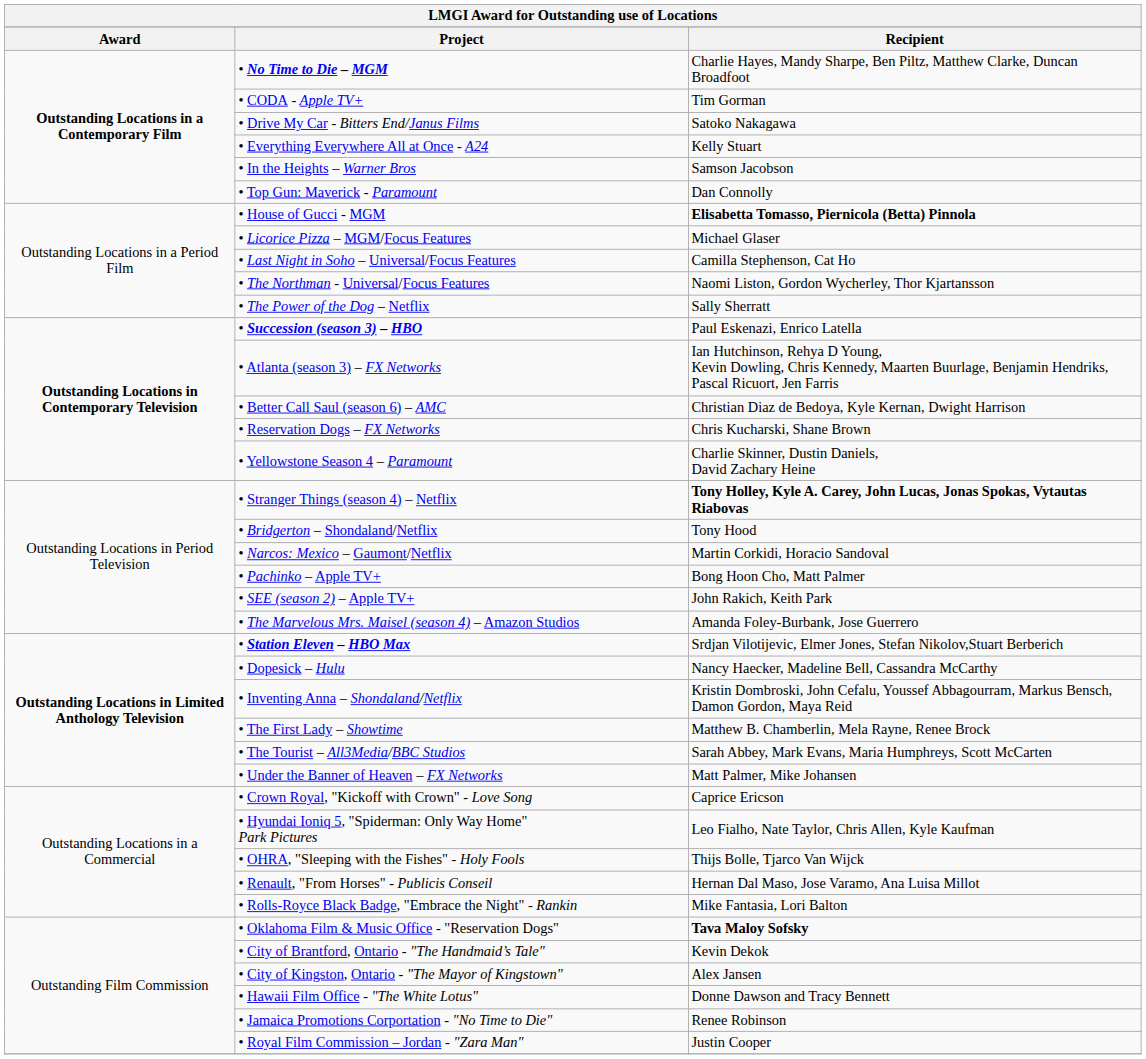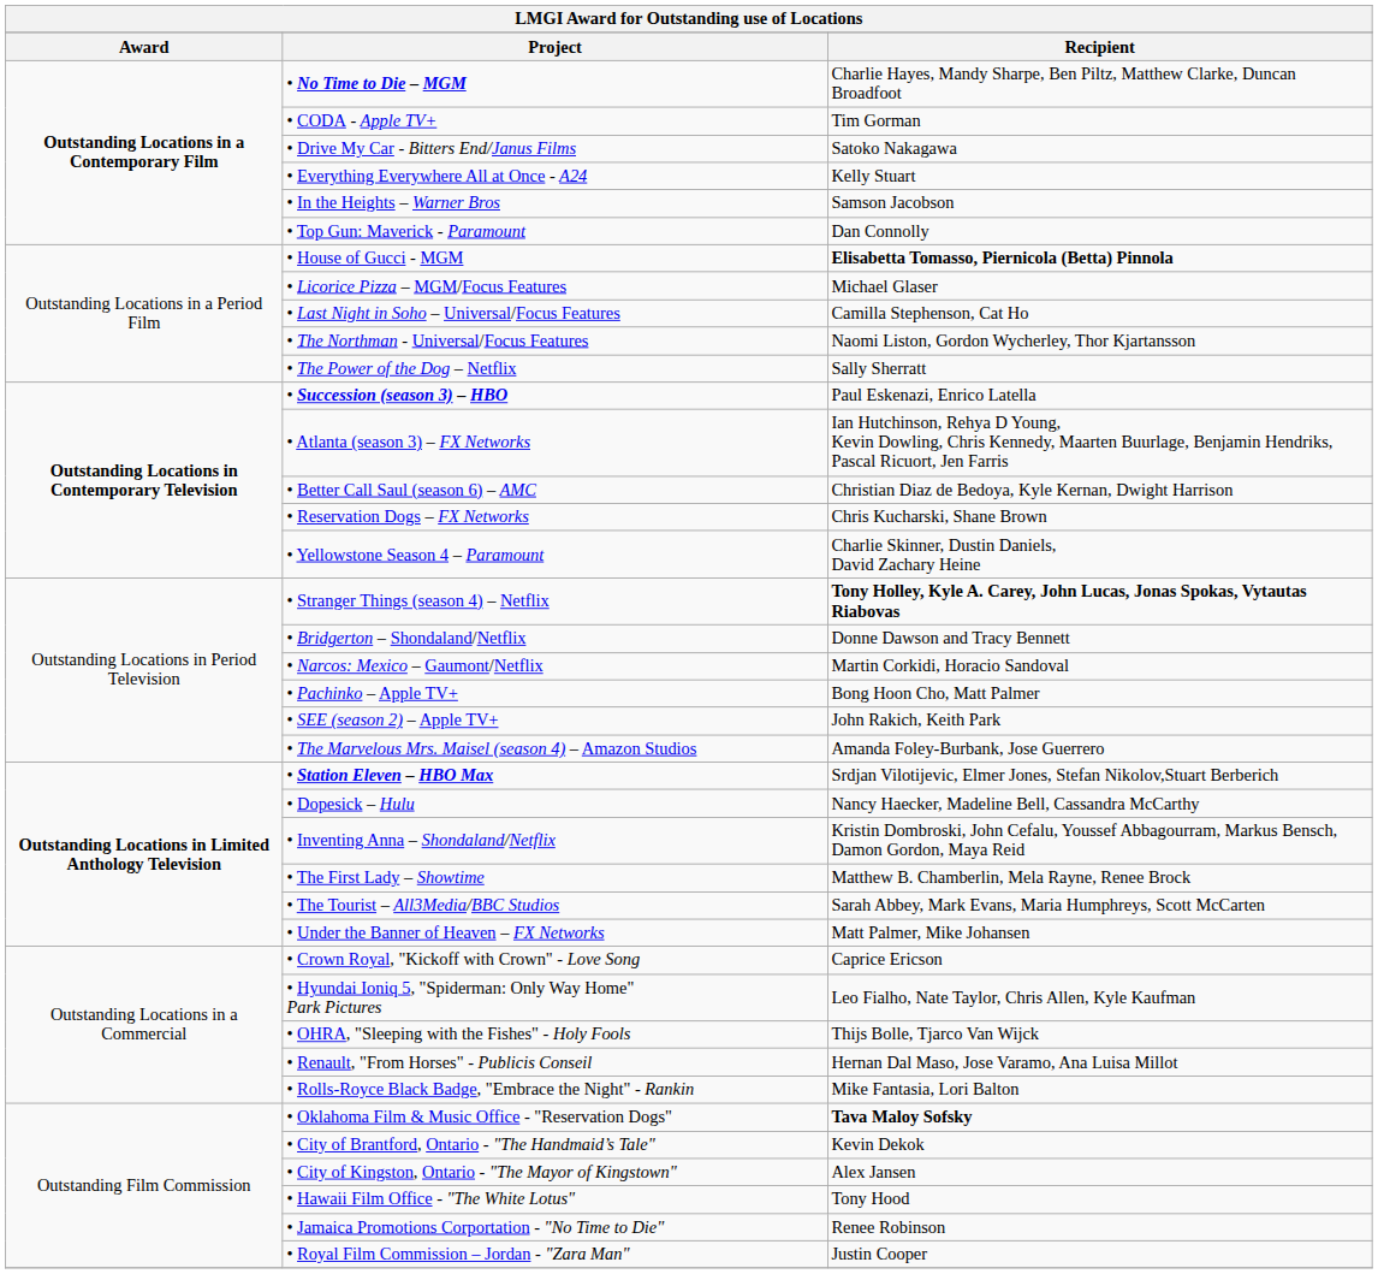 <table class=wikitable width="100%">
 <tr>
 <th colspan="3">LMGI Award for Outstanding use of Locations</th>
 </tr>
 <tr>
 </tr>
 <tr>
 <th width="200"><strong>Award</strong></th>
 <th width="400"><strong>Project</strong></th>
 <th width="400"><strong>Recipient</strong></th>
 </tr>
 <tr>
 <td rowspan="6" style="text-align:center;"><strong>Outstanding Locations in a Contemporary Film</strong></td>
 <td>• <strong><em><a href='#'>No Time to Die</a><em> – <a href='#'>MGM</a><strong></td>
 <td></strong>Charlie Hayes, Mandy Sharpe, Ben Piltz, Matthew Clarke, Duncan Broadfoot<strong></td>
 </tr>
 <tr>
 <td>• </em><a href='#'>CODA</a><em> - <a href='#'>Apple TV+</a></td>
 <td>Tim Gorman</td>
 </tr>
 <tr>
 <td>• </em><a href='#'>Drive My Car</a><em> - Bitters End/<a href='#'>Janus Films</a></td>
 <td>Satoko Nakagawa</td>
 </tr>
 <tr>
 <td>• </em><a href='#'>Everything Everywhere All at Once</a><em> - <a href='#'>A24</a></td>
 <td>Kelly Stuart</td>
 </tr>
 <tr>
 <td>• </em><a href='#'>In the Heights</a><em> – <a href='#'>Warner Bros</a></td>
 <td>Samson Jacobson</td>
 </tr>
 <tr>
 <td>• </em><a href='#'>Top Gun: Maverick</a><em> - <a href='#'>Paramount</a></td>
 <td>Dan Connolly</td>
 </tr>
 <tr>
 <td rowspan="5" style="text-align:center;"></strong>Outstanding Locations in a Period Film<strong></td>
 <td>• </em></strong><a href='#'>House of Gucci</a></em> - <a href='#'>MGM</a></strong></td>
 <td><strong>Elisabetta Tomasso, Piernicola (Betta) Pinnola</strong></td>
 </tr>
 <tr>
 <td>• <em><a href='#'>Licorice Pizza</a></em> – <a href='#'>MGM</a>/<a href='#'>Focus Features</a></td>
 <td>Michael Glaser</td>
 </tr>
 <tr>
 <td>• <em><a href='#'>Last Night in Soho</a></em> – <a href='#'>Universal</a>/<a href='#'>Focus Features</a></td>
 <td>Camilla Stephenson, Cat Ho</td>
 </tr>
 <tr>
 <td>• <em><a href='#'>The Northman</a></em> - <a href='#'>Universal</a>/<a href='#'>Focus Features</a></td>
 <td>Naomi Liston, Gordon Wycherley, Thor Kjartansson</td>
 </tr>
 <tr>
 <td>• <em><a href='#'>The Power of the Dog</a></em> – <a href='#'>Netflix</a></td>
 <td>Sally Sherratt</td>
 </tr>
 <tr>
 <td rowspan="5" style="text-align:center;"><strong>Outstanding Locations in Contemporary Television</strong></td>
 <td>• <strong><em><a href='#'>Succession (season 3)</a><em> – <a href='#'>HBO</a><strong></td>
 <td></strong>Paul Eskenazi, Enrico Latella<strong></td>
 </tr>
 <tr>
 <td>• </em><a href='#'>Atlanta (season 3)</a><em> – <a href='#'>FX Networks</a></td>
 <td>Ian Hutchinson, Rehya D Young,<br>Kevin Dowling, Chris Kennedy, Maarten Buurlage, Benjamin Hendriks, Pascal Ricuort, Jen Farris</td>
 </tr>
 <tr>
 <td>• </em><a href='#'>Better Call Saul (season 6)</a><em> – <a href='#'>AMC</a></td>
 <td>Christian Diaz de Bedoya, Kyle Kernan, Dwight Harrison</td>
 </tr>
 <tr>
 <td>• </em><a href='#'>Reservation Dogs</a><em> – <a href='#'>FX Networks</a></td>
 <td>Chris Kucharski, Shane Brown</td>
 </tr>
 <tr>
 <td>• </em><a href='#'>Yellowstone Season 4</a><em> – <a href='#'>Paramount</a></td>
 <td>Charlie Skinner, Dustin Daniels,<br>David Zachary Heine</td>
 </tr>
 <tr>
 <td rowspan="6" style="text-align:center;"></strong>Outstanding Locations in Period Television<strong></td>
 <td>• </em></strong><a href='#'>Stranger Things (season 4)</a></em> – <a href='#'>Netflix</a></strong></td>
 <td><strong>Tony Holley, Kyle A. Carey, John Lucas, Jonas Spokas, Vytautas Riabovas</strong></td>
 </tr>
 <tr>
 <td>• <em><a href='#'>Bridgerton</a></em> – <a href='#'>Shondaland</a>/<a href='#'>Netflix</a></td>
-<td>Tony Hood</td>
+<td>Donne Dawson and Tracy Bennett</td>
 </tr>
 <tr>
 <td>• <em><a href='#'>Narcos: Mexico</a></em> – <a href='#'>Gaumont</a>/<a href='#'>Netflix</a></td>
 <td>Martin Corkidi, Horacio Sandoval</td>
 </tr>
 <tr>
 <td>• <em><a href='#'>Pachinko</a></em> – <a href='#'>Apple TV+</a></td>
 <td>Bong Hoon Cho, Matt Palmer</td>
 </tr>
 <tr>
 <td>• <em><a href='#'>SEE (season 2)</a></em> – <a href='#'>Apple TV+</a></td>
 <td>John Rakich, Keith Park</td>
 </tr>
 <tr>
 <td>• <em><a href='#'>The Marvelous Mrs. Maisel (season 4)</a></em> – <a href='#'>Amazon Studios</a></td>
 <td>Amanda Foley-Burbank, Jose Guerrero</td>
 </tr>
 <tr>
 <td rowspan="6" style="text-align:center;"><strong>Outstanding Locations in Limited Anthology Television</strong></td>
 <td>• <strong><em><a href='#'>Station Eleven</a><em> – <a href='#'>HBO Max</a><strong></td>
 <td></strong>Srdjan Vilotijevic, Elmer Jones, Stefan Nikolov,Stuart Berberich<strong></td>
 </tr>
 <tr>
 <td>• </em><a href='#'>Dopesick</a><em> – <a href='#'>Hulu</a></td>
 <td>Nancy Haecker, Madeline Bell, Cassandra McCarthy</td>
 </tr>
 <tr>
 <td>• </em><a href='#'>Inventing Anna</a><em> – <a href='#'>Shondaland</a>/<a href='#'>Netflix</a></td>
 <td>Kristin Dombroski, John Cefalu, Youssef Abbagourram, Markus Bensch, Damon Gordon, Maya Reid</td>
 </tr>
 <tr>
 <td>• </em><a href='#'>The First Lady</a><em> – <a href='#'>Showtime</a></td>
 <td>Matthew B. Chamberlin, Mela Rayne, Renee Brock</td>
 </tr>
 <tr>
 <td>• </em><a href='#'>The Tourist</a><em> – <a href='#'>All3Media</a>/<a href='#'>BBC Studios</a></td>
 <td>Sarah Abbey, Mark Evans, Maria Humphreys, Scott McCarten</td>
 </tr>
 <tr>
 <td>• </em><a href='#'>Under the Banner of Heaven</a><em> – <a href='#'>FX Networks</a></td>
 <td>Matt Palmer, Mike Johansen</td>
 </tr>
 <tr>
 <td rowspan="5" style="text-align:center;"></strong>Outstanding Locations in a Commercial<strong></td>
 <td>• </strong><a href='#'>Crown Royal</a>, </em>"Kickoff with Crown"<em> - Love Song<strong></td>
 <td></strong>Caprice Ericson<strong></td>
 </tr>
 <tr>
 <td>• <a href='#'>Hyundai Ioniq 5</a>, </em>"Spiderman: Only Way Home"<em><br>Park Pictures</td>
 <td>Leo Fialho, Nate Taylor, Chris Allen, Kyle Kaufman</td>
 </tr>
 <tr>
 <td>• <a href='#'>OHRA</a>, </em>"Sleeping with the Fishes"<em> - Holy Fools</td>
 <td>Thijs Bolle, Tjarco Van Wijck</td>
 </tr>
 <tr>
 <td>• <a href='#'>Renault</a>, </em>"From Horses"<em> - Publicis Conseil</td>
 <td>Hernan Dal Maso, Jose Varamo, Ana Luisa Millot</td>
 </tr>
 <tr>
 <td>• <a href='#'>Rolls-Royce Black Badge</a>, </em>"Embrace the Night"<em> - Rankin</td>
 <td>Mike Fantasia, Lori Balton</td>
 </tr>
 <tr>
 <td rowspan="6" style="text-align:center;"></strong>Outstanding Film Commission<strong></td>
 <td>• </strong><a href='#'>Oklahoma Film & Music Office</a> - </em>"Reservation Dogs"</em></strong></td>
 <td><strong>Tava Maloy Sofsky</strong></td>
 </tr>
 <tr>
 <td>• <a href='#'>City of Brantford</a>, <a href='#'>Ontario</a> - <em>"The Handmaid’s Tale"</em></td>
 <td>Kevin Dekok</td>
 </tr>
 <tr>
 <td>• <a href='#'>City of Kingston</a>, <a href='#'>Ontario</a> - <em>"The Mayor of Kingstown"</em></td>
 <td>Alex Jansen</td>
 </tr>
 <tr>
 <td>• <a href='#'>Hawaii Film Office</a> - <em>"The White Lotus"</em></td>
-<td>Donne Dawson and Tracy Bennett</td>
+<td>Tony Hood</td>
 </tr>
 <tr>
 <td>• <a href='#'>Jamaica Promotions Corportation</a> - <em>"No Time to Die"</em></td>
 <td>Renee Robinson</td>
 </tr>
 <tr>
 <td>• <a href='#'>Royal Film Commission – Jordan</a> - <em>"Zara Man"</em></td>
 <td>Justin Cooper</td>
 </tr>
 <tr>
 </tr>
 </table>
